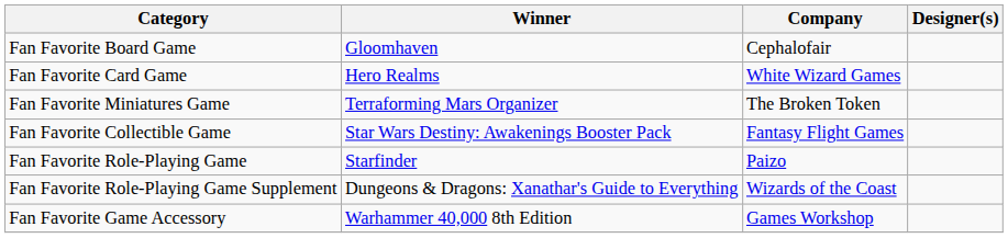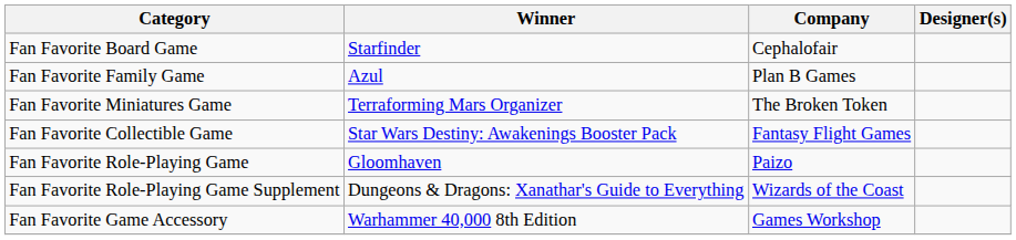 <table class="wikitable">
 <tr>
 <th>Category</th>
 <th>Winner</th>
 <th>Company</th>
 <th>Designer(s)</th>
 </tr>
 <tr>
 <td>Fan Favorite Board Game</td>
-<td><a href='#'>Gloomhaven</a></td>
+<td><a href='#'>Starfinder</a></td>
 <td>Cephalofair</td>
 <td></td>
 </tr>
 <tr>
-<td>Fan Favorite Card Game</td>
-<td><a href='#'>Hero Realms</a></td>
-<td><a href='#'>White Wizard Games</a></td>
+<td>Fan Favorite Family Game</td>
+<td><a href='#'>Azul</a></td>
+<td>Plan B Games</td>
 <td></td>
 </tr>
 <tr>
 <td>Fan Favorite Miniatures Game</td>
 <td><a href='#'>Terraforming Mars Organizer</a></td>
 <td>The Broken Token</td>
 <td></td>
 </tr>
 <tr>
 <td>Fan Favorite Collectible Game</td>
 <td><a href='#'>Star Wars Destiny: Awakenings Booster Pack</a></td>
 <td><a href='#'>Fantasy Flight Games</a></td>
 <td></td>
 </tr>
 <tr>
 <td>Fan Favorite Role-Playing Game</td>
-<td><a href='#'>Starfinder</a></td>
+<td><a href='#'>Gloomhaven</a></td>
 <td><a href='#'>Paizo</a></td>
 <td></td>
 </tr>
 <tr>
 <td>Fan Favorite Role-Playing Game Supplement</td>
 <td>Dungeons & Dragons: <a href='#'>Xanathar's Guide to Everything</a></td>
 <td><a href='#'>Wizards of the Coast</a></td>
 <td></td>
 </tr>
 <tr>
 <td>Fan Favorite Game Accessory</td>
 <td><a href='#'>Warhammer 40,000</a> 8th Edition</td>
 <td><a href='#'>Games Workshop</a></td>
 <td></td>
 </tr>
 <tr>
 </tr>
 </table>
